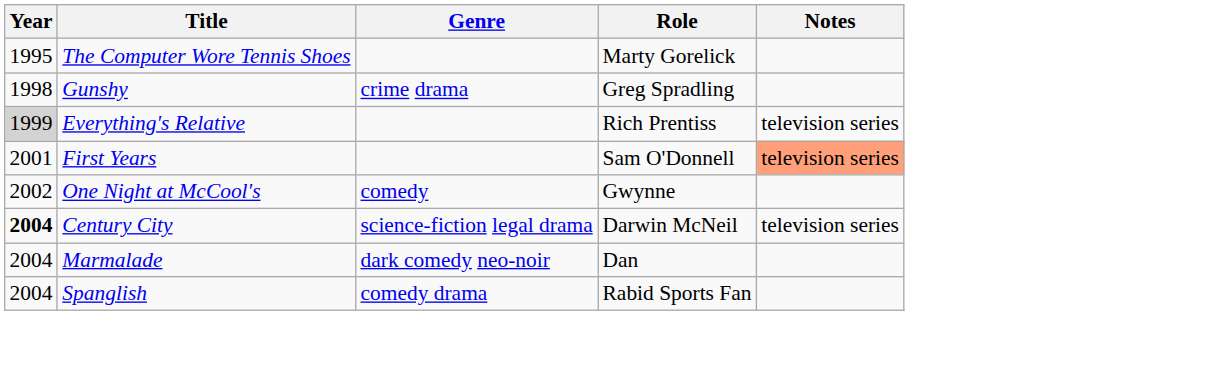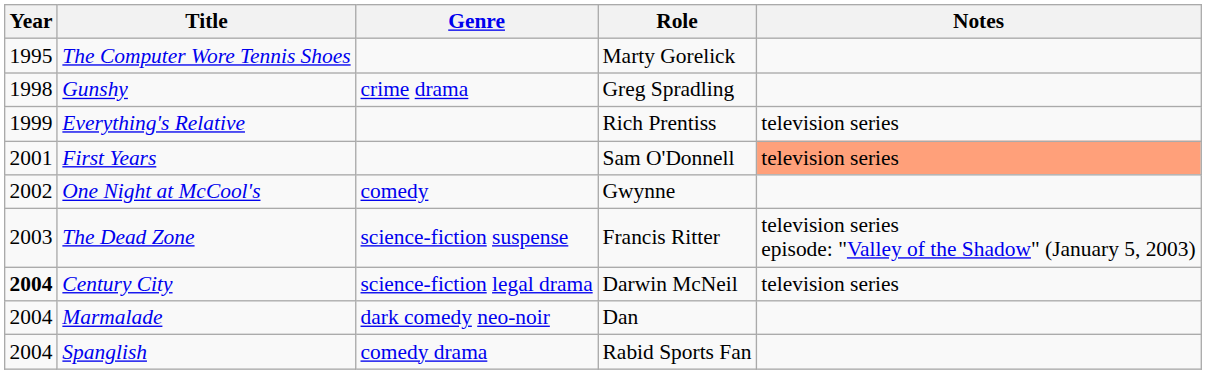 <table class="wikitable sortable">
 <tr>
 <th>Year</th>
 <th>Title</th>
 <th><a href='#'>Genre</a></th>
 <th>Role</th>
 <th class="unsortable">Notes</th>
 </tr>
 <tr>
 <td>1995</td>
 <td><em><a href='#'>The Computer Wore Tennis Shoes</a></em></td>
 <td></td>
 <td>Marty Gorelick</td>
 <td></td>
 </tr>
 <tr>
 <td>1998</td>
 <td><em><a href='#'>Gunshy</a></em></td>
 <td><a href='#'>crime</a> <a href='#'>drama</a></td>
 <td>Greg Spradling</td>
 <td></td>
 </tr>
 <tr>
-<td style="background: lightgrey;">1999</td>
+<td>1999</td>
 <td><em><a href='#'>Everything's Relative</a></em></td>
 <td></td>
 <td>Rich Prentiss</td>
 <td>television series</td>
 </tr>
 <tr>
 <td>2001</td>
 <td><em><a href='#'>First Years</a></em></td>
 <td></td>
 <td>Sam O'Donnell</td>
 <td style="background: lightsalmon;">television series</td>
 </tr>
 <tr>
 <td>2002</td>
 <td><em><a href='#'>One Night at McCool's</a></em></td>
 <td><a href='#'>comedy</a></td>
 <td>Gwynne</td>
 <td></td>
+</tr>
+<tr>
+<td>2003</td>
+<td><em><a href='#'>The Dead Zone</a></em></td>
+<td><a href='#'>science-fiction</a> <a href='#'>suspense</a></td>
+<td>Francis Ritter</td>
+<td>television series<br>episode: "<a href='#'>Valley of the Shadow</a>" (January 5, 2003)</td>
 </tr>
 <tr>
 <td><strong>2004</strong></td>
 <td><em><a href='#'>Century City</a></em></td>
 <td><a href='#'>science-fiction</a> <a href='#'>legal drama</a></td>
 <td>Darwin McNeil</td>
 <td>television series</td>
 </tr>
 <tr>
 <td>2004</td>
 <td><em><a href='#'>Marmalade</a></em></td>
 <td><a href='#'>dark comedy</a> <a href='#'>neo-noir</a></td>
 <td>Dan</td>
 <td></td>
 </tr>
 <tr>
 <td>2004</td>
 <td><em><a href='#'>Spanglish</a></em></td>
 <td><a href='#'>comedy drama</a></td>
 <td>Rabid Sports Fan</td>
 <td></td>
 </tr>
 </table>
